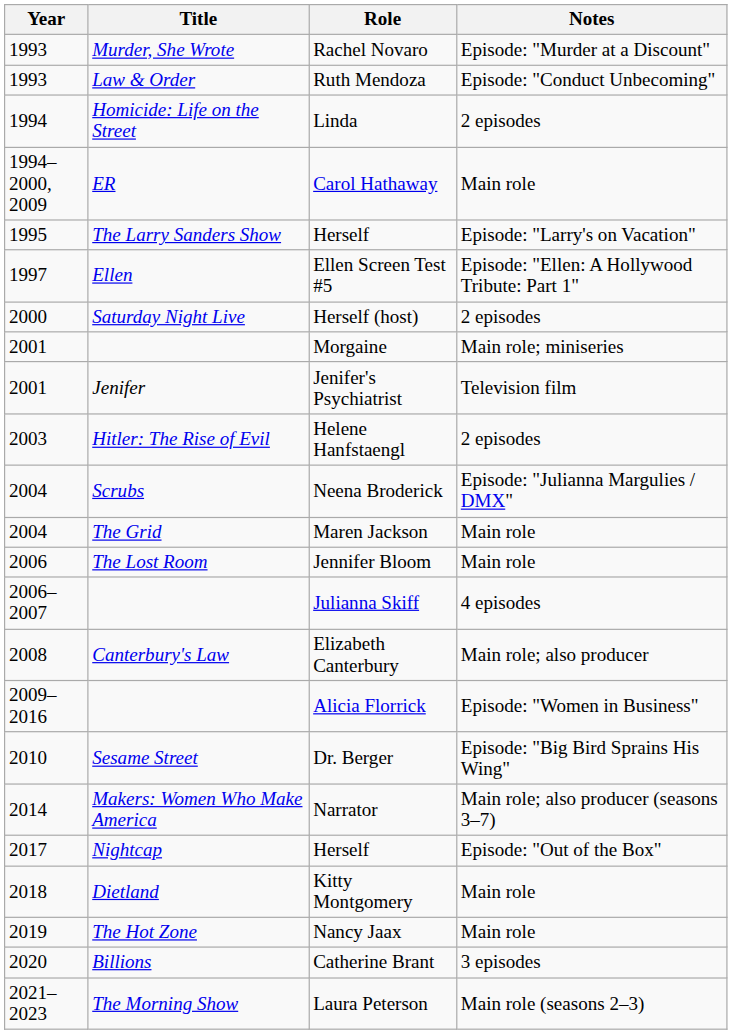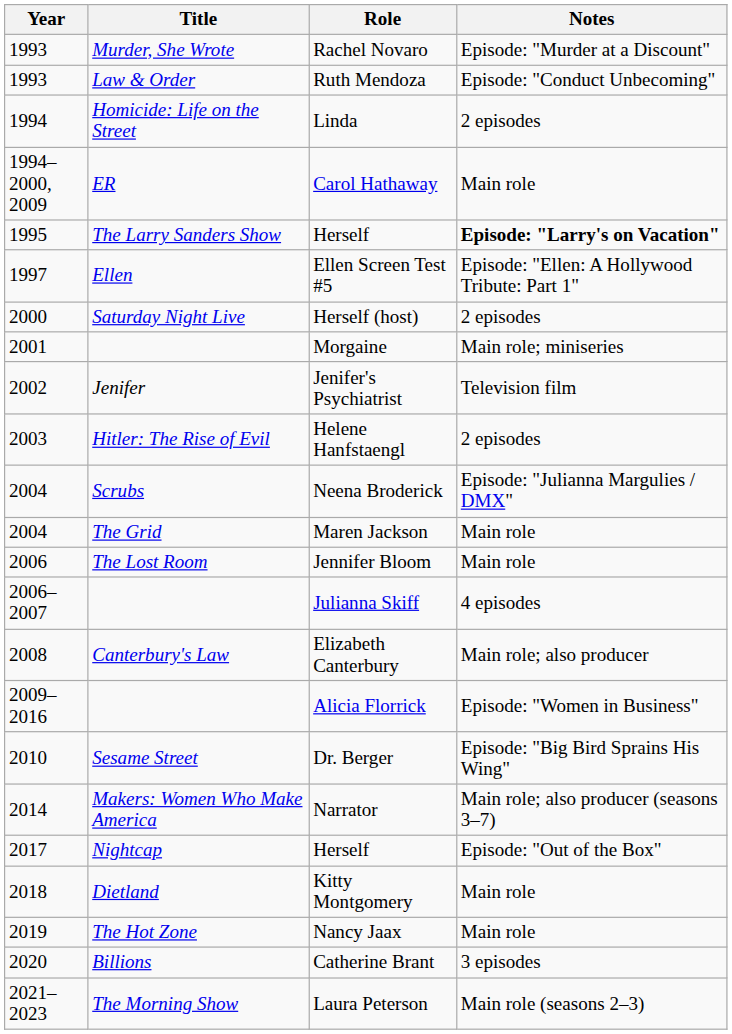 <table class="wikitable sortable">
 <tr>
 <th>Year</th>
 <th>Title</th>
 <th>Role</th>
 <th class="unsortable">Notes</th>
 </tr>
 <tr>
 <td>1993</td>
 <td><em><a href='#'>Murder, She Wrote</a></em></td>
 <td>Rachel Novaro</td>
 <td>Episode: "Murder at a Discount"</td>
 </tr>
 <tr>
 <td>1993</td>
 <td><em><a href='#'>Law & Order</a></em></td>
 <td>Ruth Mendoza</td>
 <td>Episode: "Conduct Unbecoming"</td>
 </tr>
 <tr>
 <td>1994</td>
 <td><em><a href='#'>Homicide: Life on the Street</a></em></td>
 <td>Linda</td>
 <td>2 episodes</td>
 </tr>
 <tr>
 <td>1994–2000,<br>2009</td>
 <td><em><a href='#'>ER</a></em></td>
 <td><a href='#'>Carol Hathaway</a></td>
 <td>Main role</td>
 </tr>
 <tr>
 <td>1995</td>
 <td data-sort-value="Larry Sanders Show, The"><em><a href='#'>The Larry Sanders Show</a></em></td>
 <td>Herself</td>
-<td>Episode: "Larry's on Vacation"</td>
+<td><strong>Episode: "Larry's on Vacation"</strong></td>
 </tr>
 <tr>
 <td>1997</td>
 <td><em><a href='#'>Ellen</a></em></td>
 <td>Ellen Screen Test #5</td>
 <td>Episode: "Ellen: A Hollywood Tribute: Part 1"</td>
 </tr>
 <tr>
 <td>2000</td>
 <td><em><a href='#'>Saturday Night Live</a></em></td>
 <td>Herself (host)</td>
 <td>2 episodes</td>
 </tr>
 <tr>
 <td>2001</td>
 <td><em></em></td>
 <td>Morgaine</td>
 <td>Main role; miniseries</td>
 </tr>
 <tr>
-<td>2001</td>
+<td>2002</td>
 <td><em>Jenifer</em></td>
 <td>Jenifer's Psychiatrist</td>
 <td>Television film</td>
 </tr>
 <tr>
 <td>2003</td>
 <td><em><a href='#'>Hitler: The Rise of Evil</a></em></td>
 <td>Helene Hanfstaengl</td>
 <td>2 episodes</td>
 </tr>
 <tr>
 <td>2004</td>
 <td><em><a href='#'>Scrubs</a></em></td>
 <td>Neena Broderick</td>
 <td>Episode: "Julianna Margulies / <a href='#'>DMX</a>"</td>
 </tr>
 <tr>
 <td>2004</td>
 <td data-sort-value="Grid, The"><em><a href='#'>The Grid</a></em></td>
 <td>Maren Jackson</td>
 <td>Main role</td>
 </tr>
 <tr>
 <td>2006</td>
 <td data-sort-value="Lost Room, The"><em><a href='#'>The Lost Room</a></em></td>
 <td>Jennifer Bloom</td>
 <td>Main role</td>
 </tr>
 <tr>
 <td>2006–2007</td>
 <td><em></em></td>
 <td><a href='#'>Julianna Skiff</a></td>
 <td>4 episodes</td>
 </tr>
 <tr>
 <td>2008</td>
 <td><em><a href='#'>Canterbury's Law</a></em></td>
 <td>Elizabeth Canterbury</td>
 <td>Main role; also producer</td>
 </tr>
 <tr>
 <td>2009–2016</td>
 <td><em></em></td>
 <td><a href='#'>Alicia Florrick</a></td>
 <td>Episode: "Women in Business"</td>
 </tr>
 <tr>
 <td>2010</td>
 <td><em><a href='#'>Sesame Street</a></em></td>
 <td>Dr. Berger</td>
 <td>Episode: "Big Bird Sprains His Wing"</td>
 </tr>
 <tr>
 <td>2014</td>
 <td><em><a href='#'>Makers: Women Who Make America</a></em></td>
 <td>Narrator</td>
 <td>Main role; also producer (seasons 3–7)</td>
 </tr>
 <tr>
 <td>2017</td>
 <td><em><a href='#'>Nightcap</a></em></td>
 <td>Herself</td>
 <td>Episode: "Out of the Box"</td>
 </tr>
 <tr>
 <td>2018</td>
 <td><em><a href='#'>Dietland</a></em></td>
 <td>Kitty Montgomery</td>
 <td>Main role</td>
 </tr>
 <tr>
 <td>2019</td>
 <td data-sort-value="Hot Zone, The"><em><a href='#'>The Hot Zone</a></em></td>
 <td>Nancy Jaax</td>
 <td>Main role</td>
 </tr>
 <tr>
 <td>2020</td>
 <td><em><a href='#'>Billions</a></em></td>
 <td>Catherine Brant</td>
 <td>3 episodes</td>
 </tr>
 <tr>
 <td>2021–2023</td>
 <td data-sort-value="Morning Show, The"><em><a href='#'>The Morning Show</a></em></td>
 <td>Laura Peterson</td>
 <td>Main role (seasons 2–3)</td>
 </tr>
 </table>
